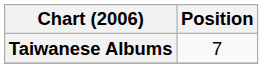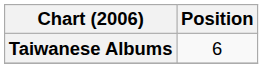 <table class="wikitable plainrowheaders">
 <tr>
 <th>Chart (2006)</th>
 <th>Position</th>
 </tr>
 <tr>
 <th scope="row">Taiwanese Albums</th>
-<td style="text-align:center;">7</td>
+<td style="text-align:center;">6</td>
 </tr>
 <tr>
 </tr>
 </table>
